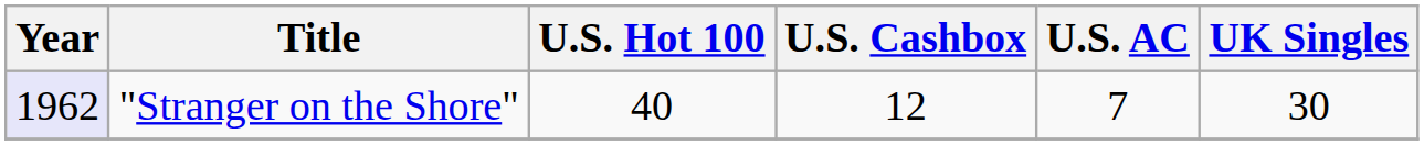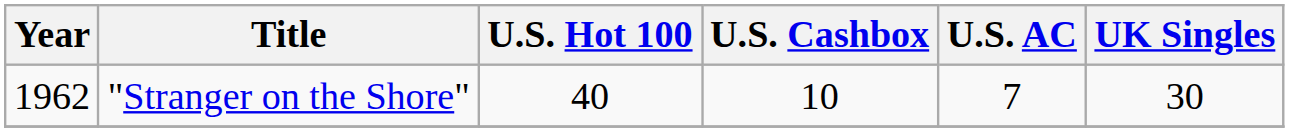 <table class="wikitable">
 <tr>
 <th>Year</th>
 <th>Title</th>
 <th>U.S. <a href='#'>Hot 100</a></th>
 <th>U.S. <a href='#'>Cashbox</a></th>
 <th>U.S. <a href='#'>AC</a></th>
 <th><a href='#'>UK Singles</a></th>
 </tr>
 <tr>
-<td style="background: lavender;">1962</td>
+<td>1962</td>
 <td>"<a href='#'>Stranger on the Shore</a>"</td>
 <td align="center">40</td>
-<td align="center">12</td>
+<td align="center">10</td>
 <td align="center">7</td>
 <td align="center">30</td>
 </tr>
 <tr>
 </tr>
 </table>
